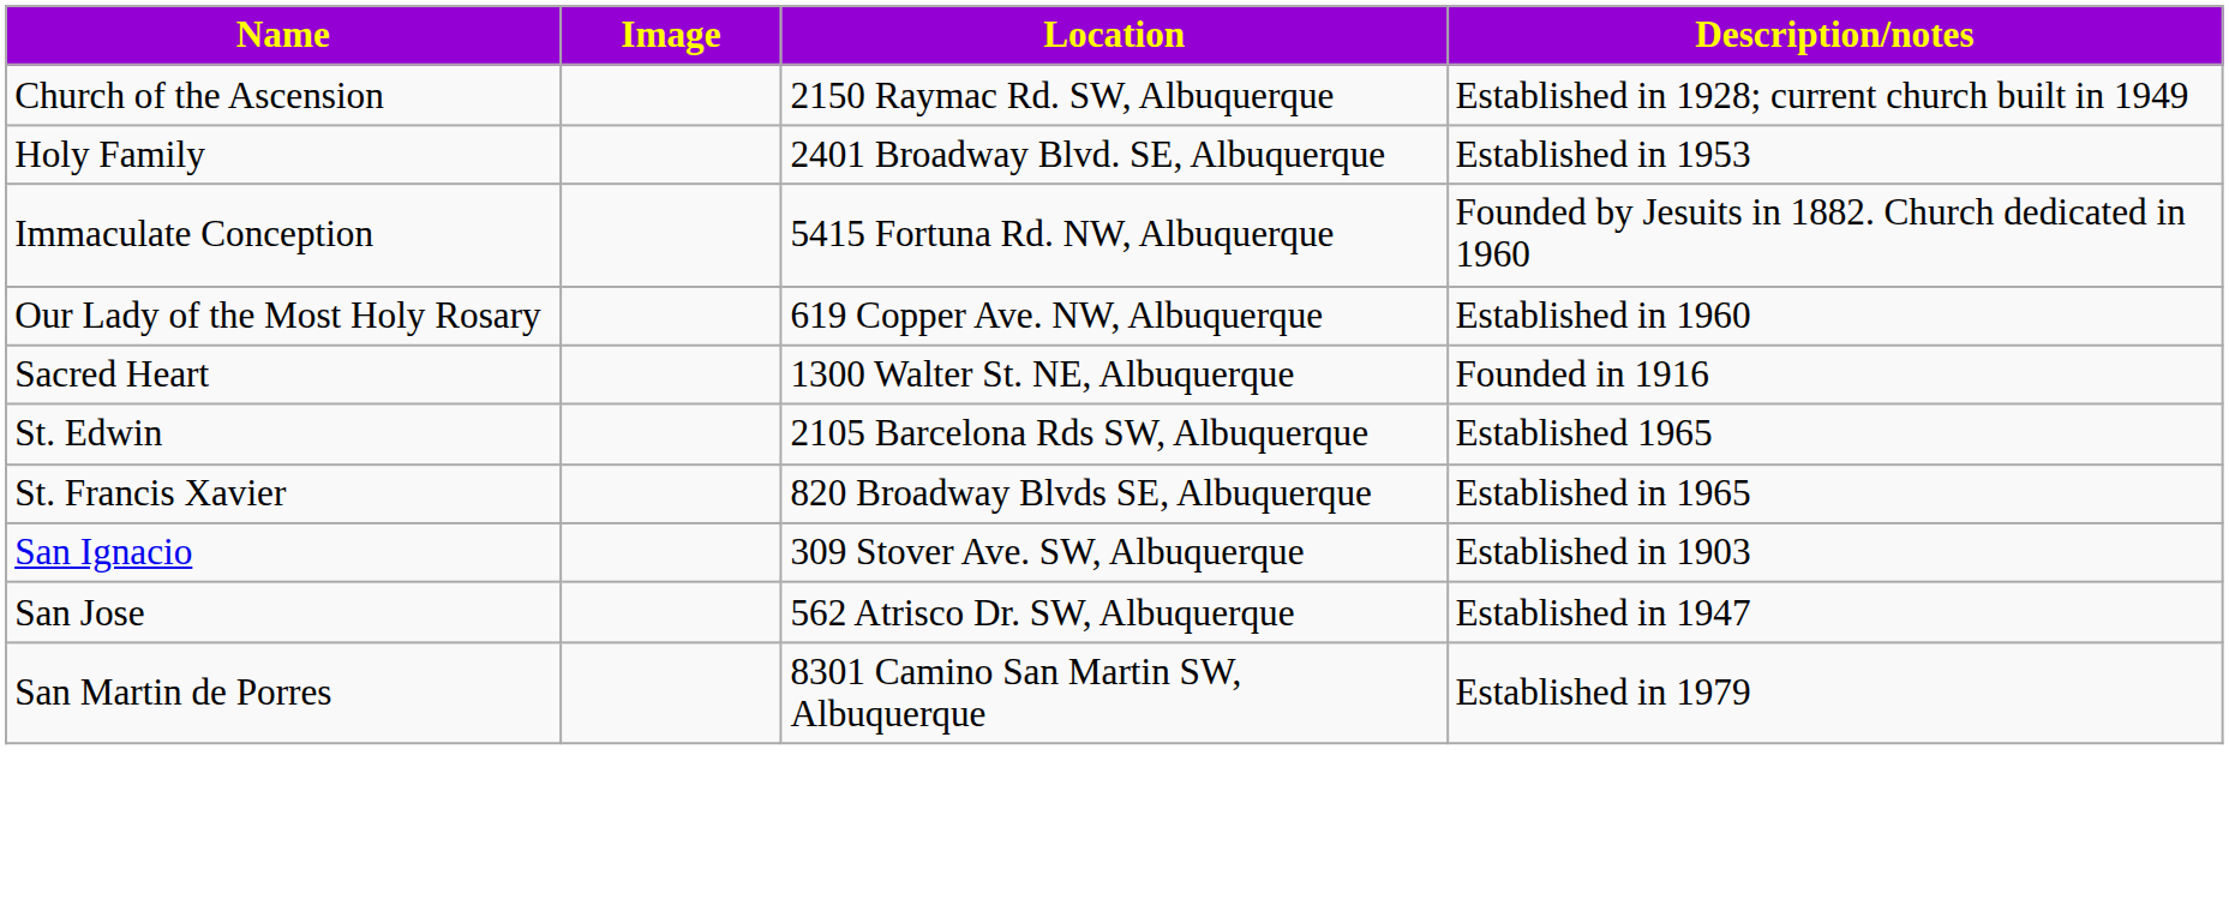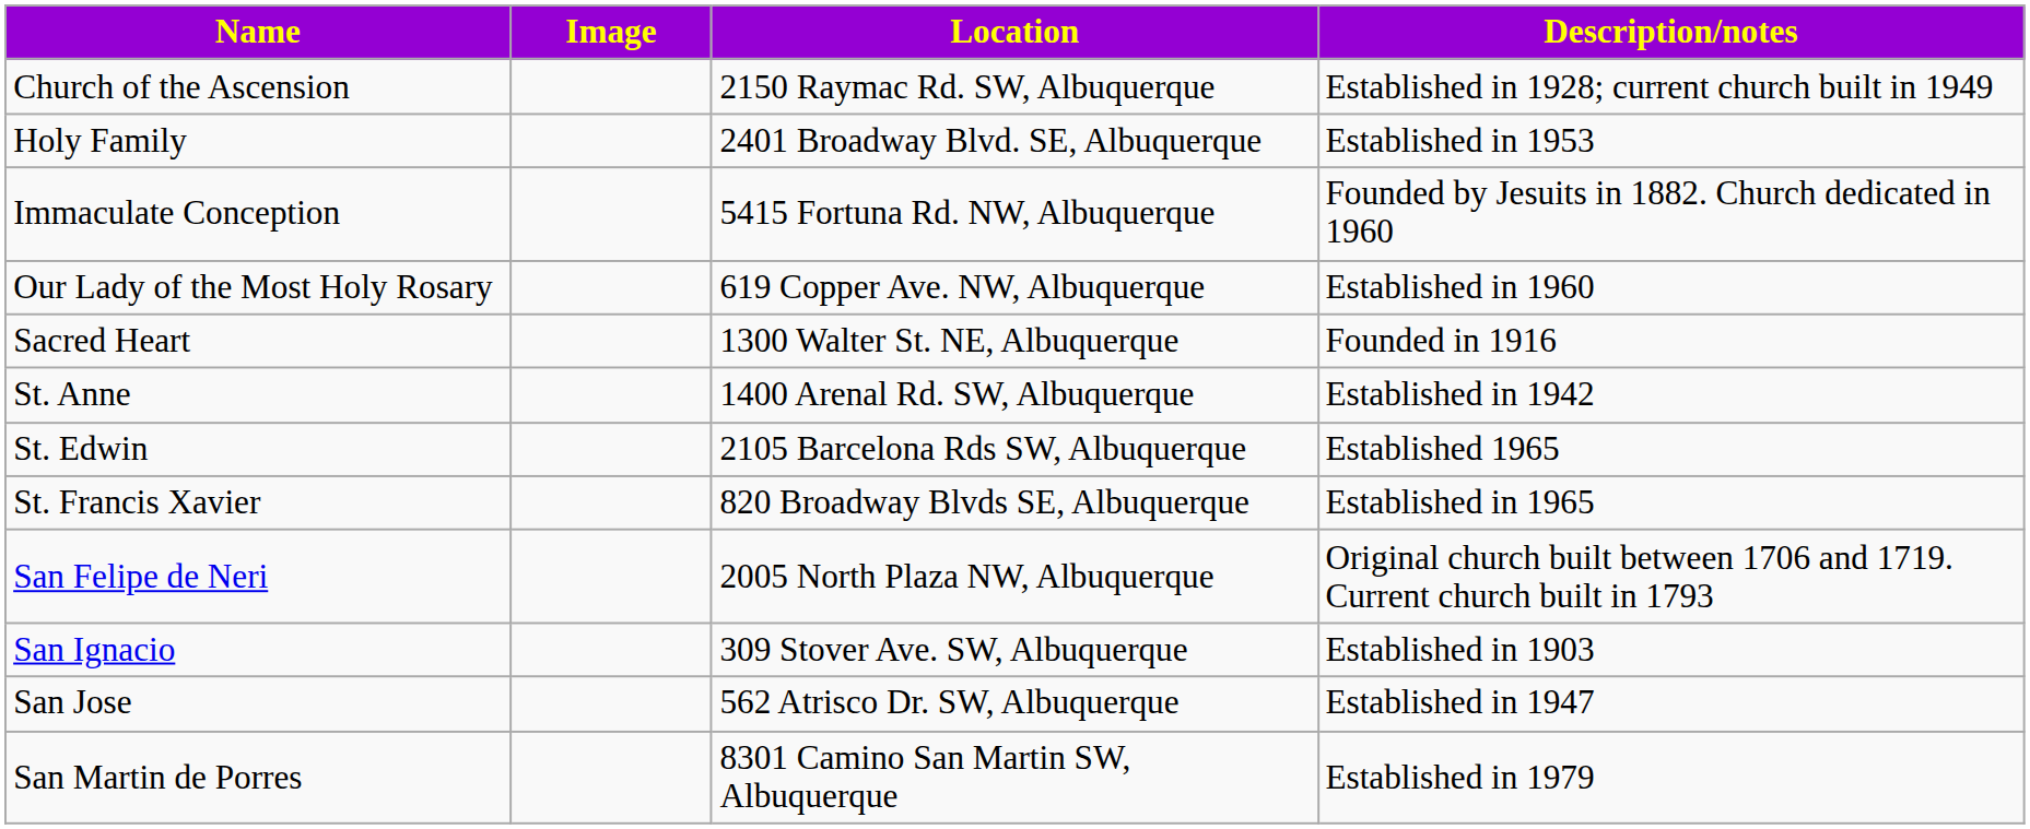 <table class="wikitable sortable" style="width:75%">
 <tr>
 <th style="background:darkviolet; color:yellow;" width="25%"><strong>Name</strong></th>
 <th style="background:darkviolet; color:yellow;" width="10%"><strong>Image</strong></th>
 <th style="background:darkviolet; color:yellow;" width="30%"><strong>Location</strong></th>
 <th style="background:darkviolet; color:yellow;" width="35%"><strong>Description/notes</strong></th>
 </tr>
 <tr>
 <td>Church of the Ascension</td>
 <td></td>
 <td>2150 Raymac Rd. SW, Albuquerque</td>
 <td>Established in 1928; current church built in 1949</td>
 </tr>
 <tr>
 <td>Holy Family</td>
 <td></td>
 <td>2401 Broadway Blvd. SE, Albuquerque</td>
 <td>Established in 1953</td>
 </tr>
 <tr>
 <td>Immaculate Conception</td>
 <td></td>
 <td>5415 Fortuna Rd. NW, Albuquerque</td>
 <td>Founded by Jesuits in 1882.  Church dedicated in 1960</td>
 </tr>
 <tr>
 <td>Our Lady of the Most Holy Rosary</td>
 <td></td>
 <td>619 Copper Ave. NW, Albuquerque</td>
 <td>Established in 1960</td>
 </tr>
 <tr>
 <td>Sacred Heart</td>
 <td></td>
 <td>1300 Walter St. NE, Albuquerque</td>
 <td>Founded in 1916</td>
 </tr>
 <tr>
+<td>St. Anne</td>
+<td></td>
+<td>1400 Arenal Rd. SW, Albuquerque</td>
+<td>Established in 1942</td>
+</tr>
+<tr>
 <td>St. Edwin</td>
 <td></td>
 <td>2105 Barcelona Rds SW, Albuquerque</td>
 <td>Established 1965</td>
 </tr>
 <tr>
 <td>St. Francis Xavier</td>
 <td></td>
 <td>820 Broadway Blvds SE, Albuquerque</td>
 <td>Established in 1965</td>
+</tr>
+<tr>
+<td><a href='#'>San Felipe de Neri</a></td>
+<td></td>
+<td>2005 North Plaza NW, Albuquerque</td>
+<td>Original church built between 1706 and 1719. Current church built in 1793</td>
 </tr>
 <tr>
 <td><a href='#'>San Ignacio</a></td>
 <td></td>
 <td>309 Stover Ave. SW, Albuquerque</td>
 <td>Established in 1903</td>
 </tr>
 <tr>
 <td>San Jose</td>
 <td></td>
 <td>562 Atrisco Dr. SW, Albuquerque</td>
 <td>Established in 1947</td>
 </tr>
 <tr>
 <td>San Martin de Porres</td>
 <td></td>
 <td>8301 Camino San Martin SW, Albuquerque</td>
 <td>Established in 1979</td>
 </tr>
 </table>
